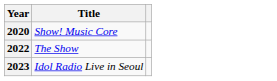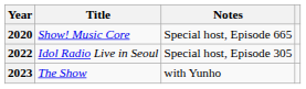 <table class="wikitable plainrowheaders sortable">
 <tr>
 <th scope="col">Year</th>
 <th scope="col">Title</th>
+<th scope="col">Notes</th>
 <th scope="col" class="unsortable"></th>
 </tr>
 <tr>
 <th scope="row">2020</th>
 <td><em><a href='#'>Show! Music Core</a></em></td>
+<td>Special host, Episode 665</td>
 <td style="text-align:center"></td>
 </tr>
 <tr>
 <th scope="row">2022</th>
-<td><em><a href='#'>The Show</a></em></td>
+<td><em><a href='#'>Idol Radio</a> Live in Seoul</em></td>
+<td>Special host, Episode 305</td>
 <td style="text-align:center"></td>
 </tr>
 <tr>
 <th scope="row">2023</th>
-<td><em><a href='#'>Idol Radio</a> Live in Seoul</em></td>
+<td><em><a href='#'>The Show</a></em></td>
+<td>with Yunho</td>
 <td style="text-align:center"></td>
 </tr>
 </table>
